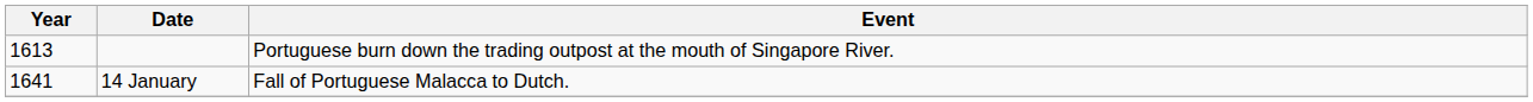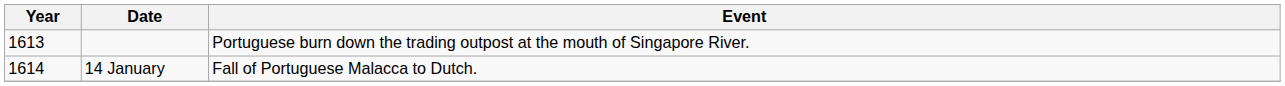 <table class=wikitable style=width:100%>
 <tr>
 <th style="width:6%">Year</th>
 <th style="width:10%">Date</th>
 <th>Event</th>
 </tr>
 <tr>
 <td rowspan=1 style=vertical-align:top>1613</td>
 <td></td>
 <td>Portuguese burn down the trading outpost at the mouth of Singapore River.</td>
 </tr>
 <tr |>
-<td>1641</td>
+<td>1614</td>
 <td>14 January</td>
 <td>Fall of Portuguese Malacca to Dutch.</td>
 </tr>
 <tr>
 </tr>
 </table>
